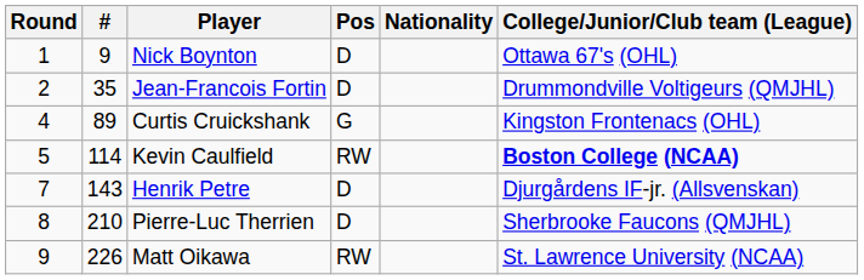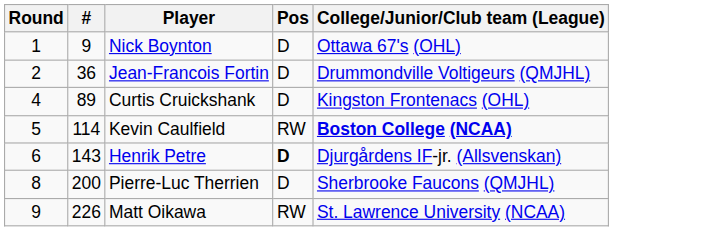 <table class="wikitable">
 <tr>
 <th>Round</th>
 <th>#</th>
 <th>Player</th>
 <th>Pos</th>
-<th>Nationality</th>
 <th>College/Junior/Club team (League)</th>
 </tr>
 <tr>
 <td align=center>1</td>
 <td align=center>9</td>
 <td><a href='#'>Nick Boynton</a></td>
 <td>D</td>
-<td></td>
 <td><a href='#'>Ottawa 67's</a> <a href='#'>(OHL)</a></td>
 </tr>
 <tr>
 <td align=center>2</td>
-<td align=center>35</td>
+<td align=center>36</td>
 <td><a href='#'>Jean-Francois Fortin</a></td>
 <td>D</td>
-<td></td>
 <td><a href='#'>Drummondville Voltigeurs</a> <a href='#'>(QMJHL)</a></td>
 </tr>
 <tr>
 <td align=center>4</td>
 <td align=center>89</td>
 <td>Curtis Cruickshank</td>
-<td>G</td>
-<td></td>
+<td>D</td>
 <td><a href='#'>Kingston Frontenacs</a> <a href='#'>(OHL)</a></td>
 </tr>
 <tr>
 <td align=center>5</td>
 <td align=center>114</td>
 <td>Kevin Caulfield</td>
 <td>RW</td>
-<td></td>
 <td><strong><a href='#'>Boston College</a> <a href='#'>(NCAA)</a></strong></td>
 </tr>
 <tr>
-<td align=center>7</td>
+<td align=center>6</td>
 <td align=center>143</td>
 <td><a href='#'>Henrik Petre</a></td>
-<td>D</td>
-<td></td>
+<td><strong>D</strong></td>
 <td><a href='#'>Djurgårdens IF</a>-jr. <a href='#'>(Allsvenskan)</a></td>
 </tr>
 <tr>
 <td align=center>8</td>
-<td align=center>210</td>
+<td align=center>200</td>
 <td>Pierre-Luc Therrien</td>
 <td>D</td>
-<td></td>
 <td><a href='#'>Sherbrooke Faucons</a> <a href='#'>(QMJHL)</a></td>
 </tr>
 <tr>
 <td align=center>9</td>
 <td align=center>226</td>
 <td>Matt Oikawa</td>
 <td>RW</td>
-<td></td>
 <td><a href='#'>St. Lawrence University</a> <a href='#'>(NCAA)</a></td>
 </tr>
 </table>
